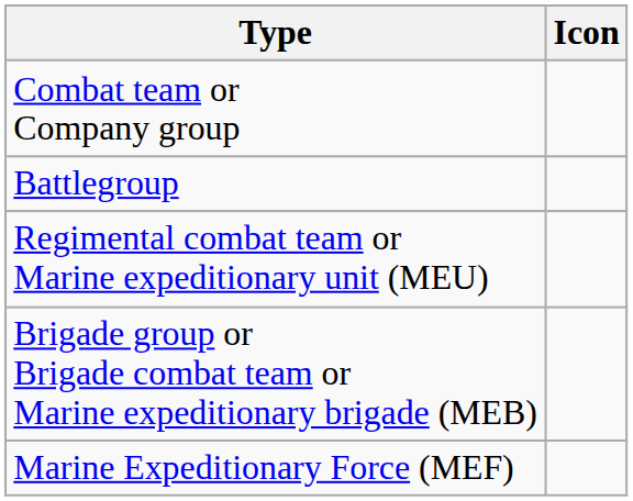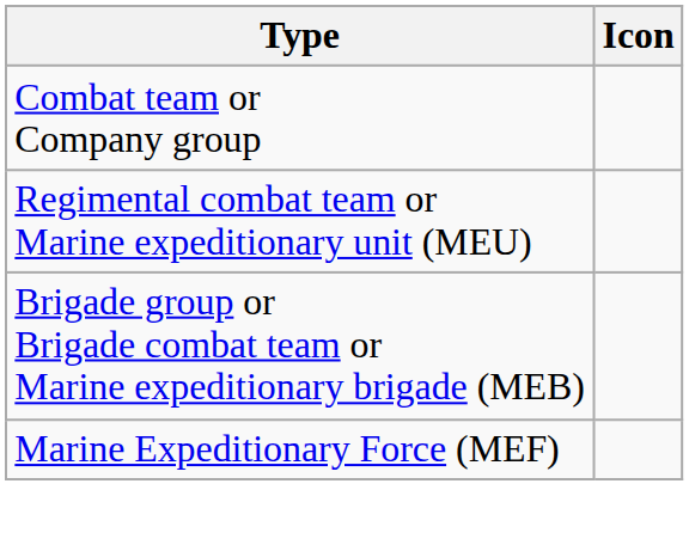 <table class="wikitable">
 <tr>
 <th>Type</th>
 <th>Icon</th>
 </tr>
 <tr>
 <td><a href='#'>Combat team</a> or<br>Company group</td>
-<td><br></td>
-</tr>
-<tr>
-<td><a href='#'>Battlegroup</a></td>
 <td><br></td>
 </tr>
 <tr>
 <td><a href='#'>Regimental combat team</a> or<br><a href='#'>Marine expeditionary unit</a> (MEU)</td>
 <td><br></td>
 </tr>
 <tr>
 <td><a href='#'>Brigade group</a> or<br><a href='#'>Brigade combat team</a> or<br><a href='#'>Marine expeditionary brigade</a> (MEB)</td>
 <td><br></td>
 </tr>
 <tr>
 <td><a href='#'>Marine Expeditionary Force</a> (MEF)</td>
 <td><br></td>
 </tr>
 </table>
